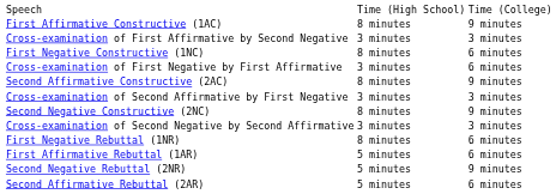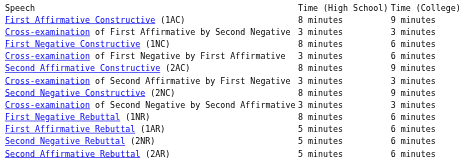 <table class="mw-collapsible">
 <tr>
 <td>Speech</td>
 <td>Time (High School)</td>
 <td>Time (College)</td>
 </tr>
 <tr>
 <td><a href='#'>First Affirmative Constructive</a> (1AC)</td>
 <td>8 minutes</td>
 <td>9 minutes</td>
 </tr>
 <tr>
 <td><a href='#'>Cross-examination</a> of First Affirmative by Second Negative</td>
 <td>3 minutes</td>
 <td>3 minutes</td>
 </tr>
 <tr>
 <td><a href='#'>First Negative Constructive</a> (1NC)</td>
 <td>8 minutes</td>
 <td>6 minutes</td>
 </tr>
 <tr>
 <td><a href='#'>Cross-examination</a> of First Negative by First Affirmative</td>
 <td>3 minutes</td>
 <td>6 minutes</td>
 </tr>
 <tr>
 <td><a href='#'>Second Affirmative Constructive</a> (2AC)</td>
 <td>8 minutes</td>
 <td>9 minutes</td>
 </tr>
 <tr>
 <td><a href='#'>Cross-examination</a> of Second Affirmative by First Negative</td>
 <td>3 minutes</td>
 <td>3 minutes</td>
 </tr>
 <tr>
 <td><a href='#'>Second Negative Constructive</a> (2NC)</td>
 <td>8 minutes</td>
 <td>9 minutes</td>
 </tr>
 <tr>
 <td><a href='#'>Cross-examination</a> of Second Negative by Second Affirmative</td>
 <td>3 minutes</td>
 <td>3 minutes</td>
 </tr>
 <tr>
 <td><a href='#'>First Negative Rebuttal</a> (1NR)</td>
 <td>8 minutes</td>
 <td>6 minutes</td>
 </tr>
 <tr>
 <td><a href='#'>First Affirmative Rebuttal</a> (1AR)</td>
 <td>5 minutes</td>
 <td>6 minutes</td>
 </tr>
 <tr>
 <td><a href='#'>Second Negative Rebuttal</a> (2NR)</td>
 <td>5 minutes</td>
-<td>9 minutes</td>
+<td>6 minutes</td>
 </tr>
 <tr>
 <td><a href='#'>Second Affirmative Rebuttal</a> (2AR)</td>
 <td>5 minutes</td>
 <td>6 minutes</td>
 </tr>
 </table>
